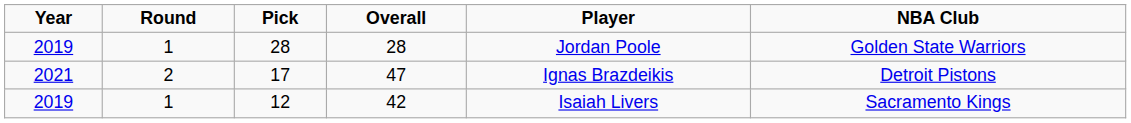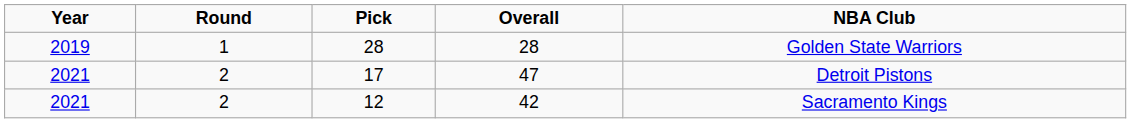 <table class="wikitable" width="80%">
 <tr align="center"  style=>
 <td><strong>Year</strong></td>
 <td><strong>Round</strong></td>
 <td><strong>Pick</strong></td>
 <td><strong>Overall</strong></td>
-<td><strong>Player</strong></td>
 <td><strong>NBA Club</strong></td>
 </tr>
 <tr align="center" bgcolor="">
 <td><a href='#'>2019</a></td>
 <td>1</td>
 <td>28</td>
 <td>28</td>
-<td><a href='#'>Jordan Poole</a></td>
 <td><a href='#'>Golden State Warriors</a></td>
 </tr>
 <tr align="center" bgcolor="">
 <td><a href='#'>2021</a></td>
 <td>2</td>
 <td>17</td>
 <td>47</td>
-<td><a href='#'>Ignas Brazdeikis</a></td>
 <td><a href='#'>Detroit Pistons</a></td>
 </tr>
 <tr align="center" bgcolor="">
-<td><a href='#'>2019</a></td>
-<td>1</td>
+<td><a href='#'>2021</a></td>
+<td>2</td>
 <td>12</td>
 <td>42</td>
-<td><a href='#'>Isaiah Livers</a></td>
 <td><a href='#'>Sacramento Kings</a></td>
 </tr>
 </table>
